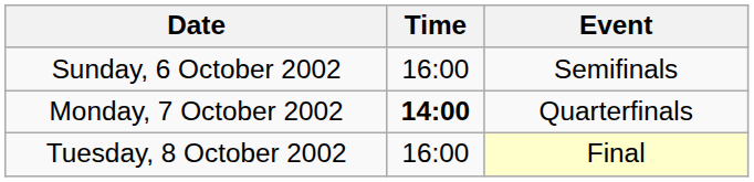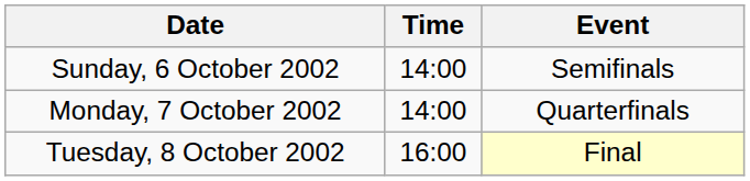 <table class = "wikitable" style="text-align:center;">
 <tr>
 <th width=220>Date</th>
 <th width=50>Time</th>
 <th width=150>Event</th>
 </tr>
 <tr>
 <td>Sunday, 6 October 2002</td>
-<td>16:00</td>
+<td>14:00</td>
 <td>Semifinals</td>
 </tr>
 <tr>
 <td>Monday, 7 October 2002</td>
-<td><strong>14:00</strong></td>
+<td>14:00</td>
 <td>Quarterfinals</td>
 </tr>
 <tr>
 <td>Tuesday, 8 October 2002</td>
 <td>16:00</td>
 <td bgcolor=ffffcc>Final</td>
 </tr>
 </table>
